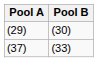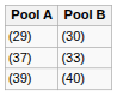 <table class="wikitable">
 <tr>
 <th width=45%>Pool A</th>
 <th width=45%>Pool B</th>
 </tr>
 <tr>
 <td> (29)</td>
 <td> (30)</td>
 </tr>
 <tr>
 <td> (37)</td>
 <td> (33)</td>
 </tr>
+<tr>
+<td> (39)</td>
+<td> (40)</td>
+</tr>
 </table>
